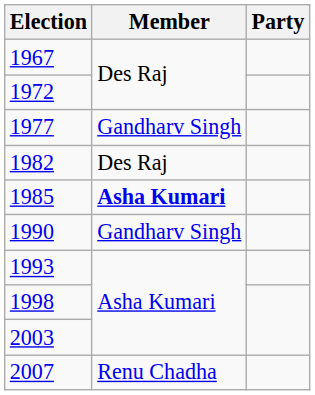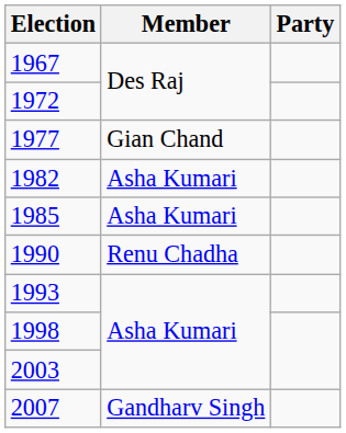 <table class="wikitable sortable">
 <tr>
 <th>Election</th>
 <th>Member</th>
 <th colspan=2>Party</th>
 </tr>
 <tr>
 <td><a href='#'>1967</a></td>
 <td rowspan=2>Des Raj</td>
 <td></td>
 </tr>
 <tr>
 <td><a href='#'>1972</a></td>
 </tr>
 <tr>
 <td><a href='#'>1977</a></td>
-<td><a href='#'>Gandharv Singh</a></td>
+<td>Gian Chand</td>
 <td></td>
 </tr>
 <tr>
 <td><a href='#'>1982</a></td>
-<td>Des Raj</td>
+<td><a href='#'>Asha Kumari</a></td>
 <td></td>
 </tr>
 <tr>
 <td><a href='#'>1985</a></td>
-<td><strong><a href='#'>Asha Kumari</a></strong></td>
+<td><a href='#'>Asha Kumari</a></td>
 </tr>
 <tr>
 <td><a href='#'>1990</a></td>
-<td><a href='#'>Gandharv Singh</a></td>
+<td><a href='#'>Renu Chadha</a></td>
 <td></td>
 </tr>
 <tr>
 <td><a href='#'>1993</a></td>
 <td rowspan=3><a href='#'>Asha Kumari</a></td>
 <td></td>
 </tr>
 <tr>
 <td><a href='#'>1998</a></td>
 </tr>
 <tr>
 <td><a href='#'>2003</a></td>
 </tr>
 <tr>
 <td><a href='#'>2007</a></td>
-<td><a href='#'>Renu Chadha</a></td>
+<td><a href='#'>Gandharv Singh</a></td>
 <td></td>
 </tr>
 </table>
